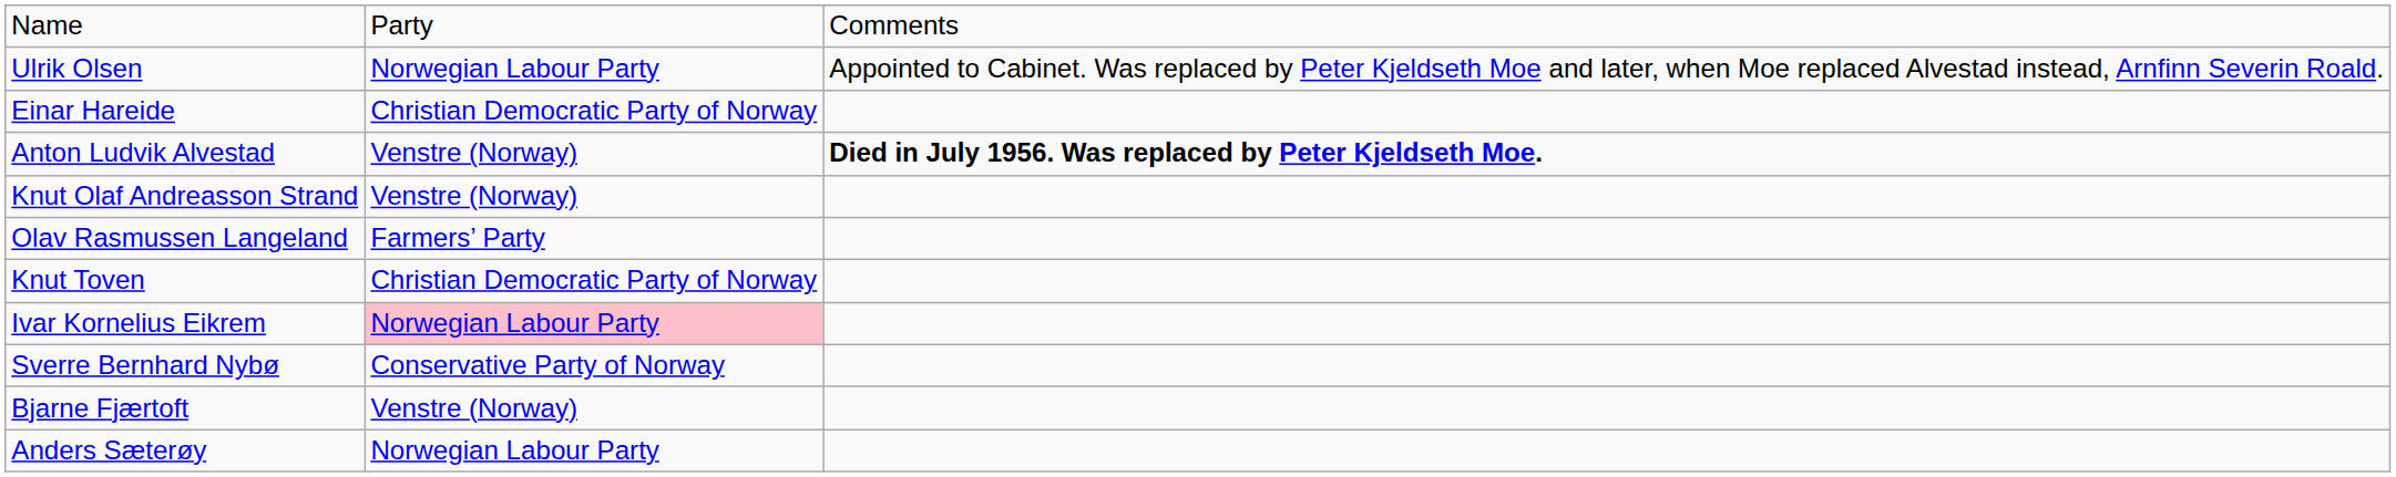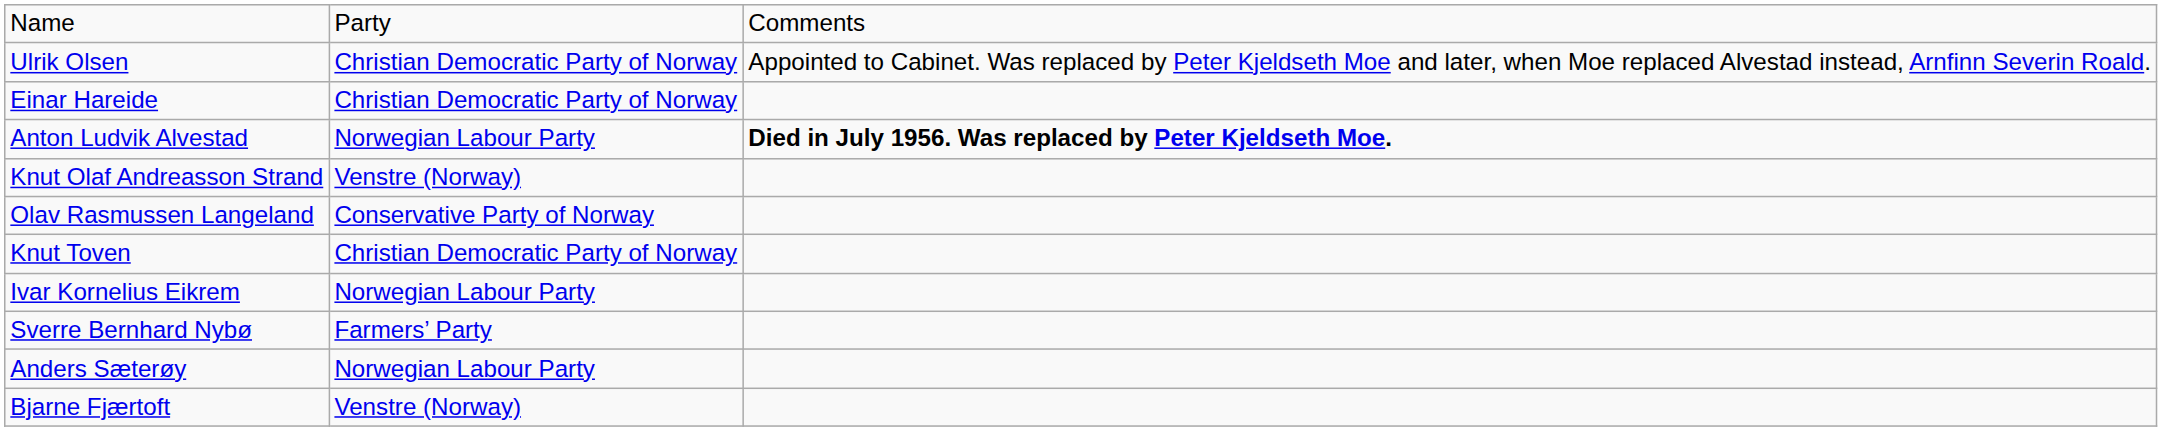 <table class="wikitable">
 <tr>
 <td>Name</td>
 <td>Party</td>
 <td>Comments</td>
 </tr>
 <tr>
 <td><a href='#'>Ulrik Olsen</a></td>
-<td><a href='#'>Norwegian Labour Party</a></td>
+<td><a href='#'>Christian Democratic Party of Norway</a></td>
 <td>Appointed to Cabinet. Was replaced by <a href='#'>Peter Kjeldseth Moe</a> and later, when Moe replaced Alvestad instead, <a href='#'>Arnfinn Severin Roald</a>.</td>
 </tr>
 <tr>
 <td><a href='#'>Einar Hareide</a></td>
 <td><a href='#'>Christian Democratic Party of Norway</a></td>
 <td></td>
 </tr>
 <tr>
 <td><a href='#'>Anton Ludvik Alvestad</a></td>
-<td><a href='#'>Venstre (Norway)</a></td>
+<td><a href='#'>Norwegian Labour Party</a></td>
 <td><strong>Died in July 1956. Was replaced by <a href='#'>Peter Kjeldseth Moe</a>.</strong></td>
 </tr>
 <tr>
 <td><a href='#'>Knut Olaf Andreasson Strand</a></td>
 <td><a href='#'>Venstre (Norway)</a></td>
 <td></td>
 </tr>
 <tr>
 <td><a href='#'>Olav Rasmussen Langeland</a></td>
-<td><a href='#'>Farmers’ Party</a></td>
+<td><a href='#'>Conservative Party of Norway</a></td>
 <td></td>
 </tr>
 <tr>
 <td><a href='#'>Knut Toven</a></td>
 <td><a href='#'>Christian Democratic Party of Norway</a></td>
 <td></td>
 </tr>
 <tr>
 <td><a href='#'>Ivar Kornelius Eikrem</a></td>
-<td style="background: pink;"><a href='#'>Norwegian Labour Party</a></td>
+<td><a href='#'>Norwegian Labour Party</a></td>
 <td></td>
 </tr>
 <tr>
 <td><a href='#'>Sverre Bernhard Nybø</a></td>
-<td><a href='#'>Conservative Party of Norway</a></td>
+<td><a href='#'>Farmers’ Party</a></td>
+<td></td>
+</tr>
+<tr>
+<td><a href='#'>Anders Sæterøy</a></td>
+<td><a href='#'>Norwegian Labour Party</a></td>
 <td></td>
 </tr>
 <tr>
 <td><a href='#'>Bjarne Fjærtoft</a></td>
 <td><a href='#'>Venstre (Norway)</a></td>
 <td></td>
 </tr>
-<tr>
-<td><a href='#'>Anders Sæterøy</a></td>
-<td><a href='#'>Norwegian Labour Party</a></td>
-<td></td>
-</tr>
 </table>
